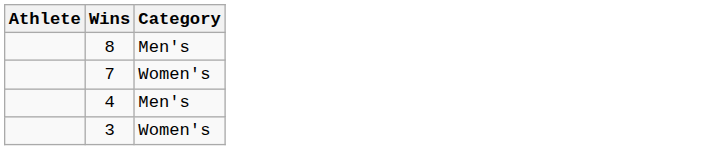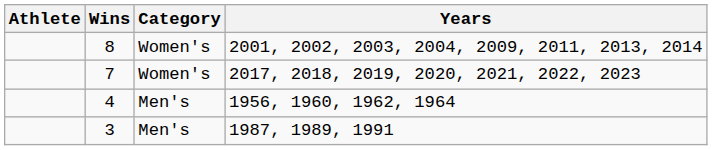 <table class="wikitable">
 <tr>
 <th>Athlete</th>
 <th>Wins</th>
 <th>Category</th>
+<th>Years</th>
 </tr>
 <tr>
 <td></td>
 <td align=center>8</td>
-<td>Men's</td>
+<td>Women's</td>
+<td>2001, 2002, 2003, 2004, 2009, 2011, 2013, 2014</td>
 </tr>
 <tr>
 <td></td>
 <td align=center>7</td>
 <td>Women's</td>
+<td>2017, 2018, 2019, 2020, 2021, 2022, 2023</td>
 </tr>
 <tr>
 <td></td>
 <td align=center>4</td>
 <td>Men's</td>
+<td>1956, 1960, 1962, 1964</td>
 </tr>
 <tr>
 <td></td>
 <td align=center>3</td>
-<td>Women's</td>
+<td>Men's</td>
+<td>1987, 1989, 1991</td>
 </tr>
 </table>
